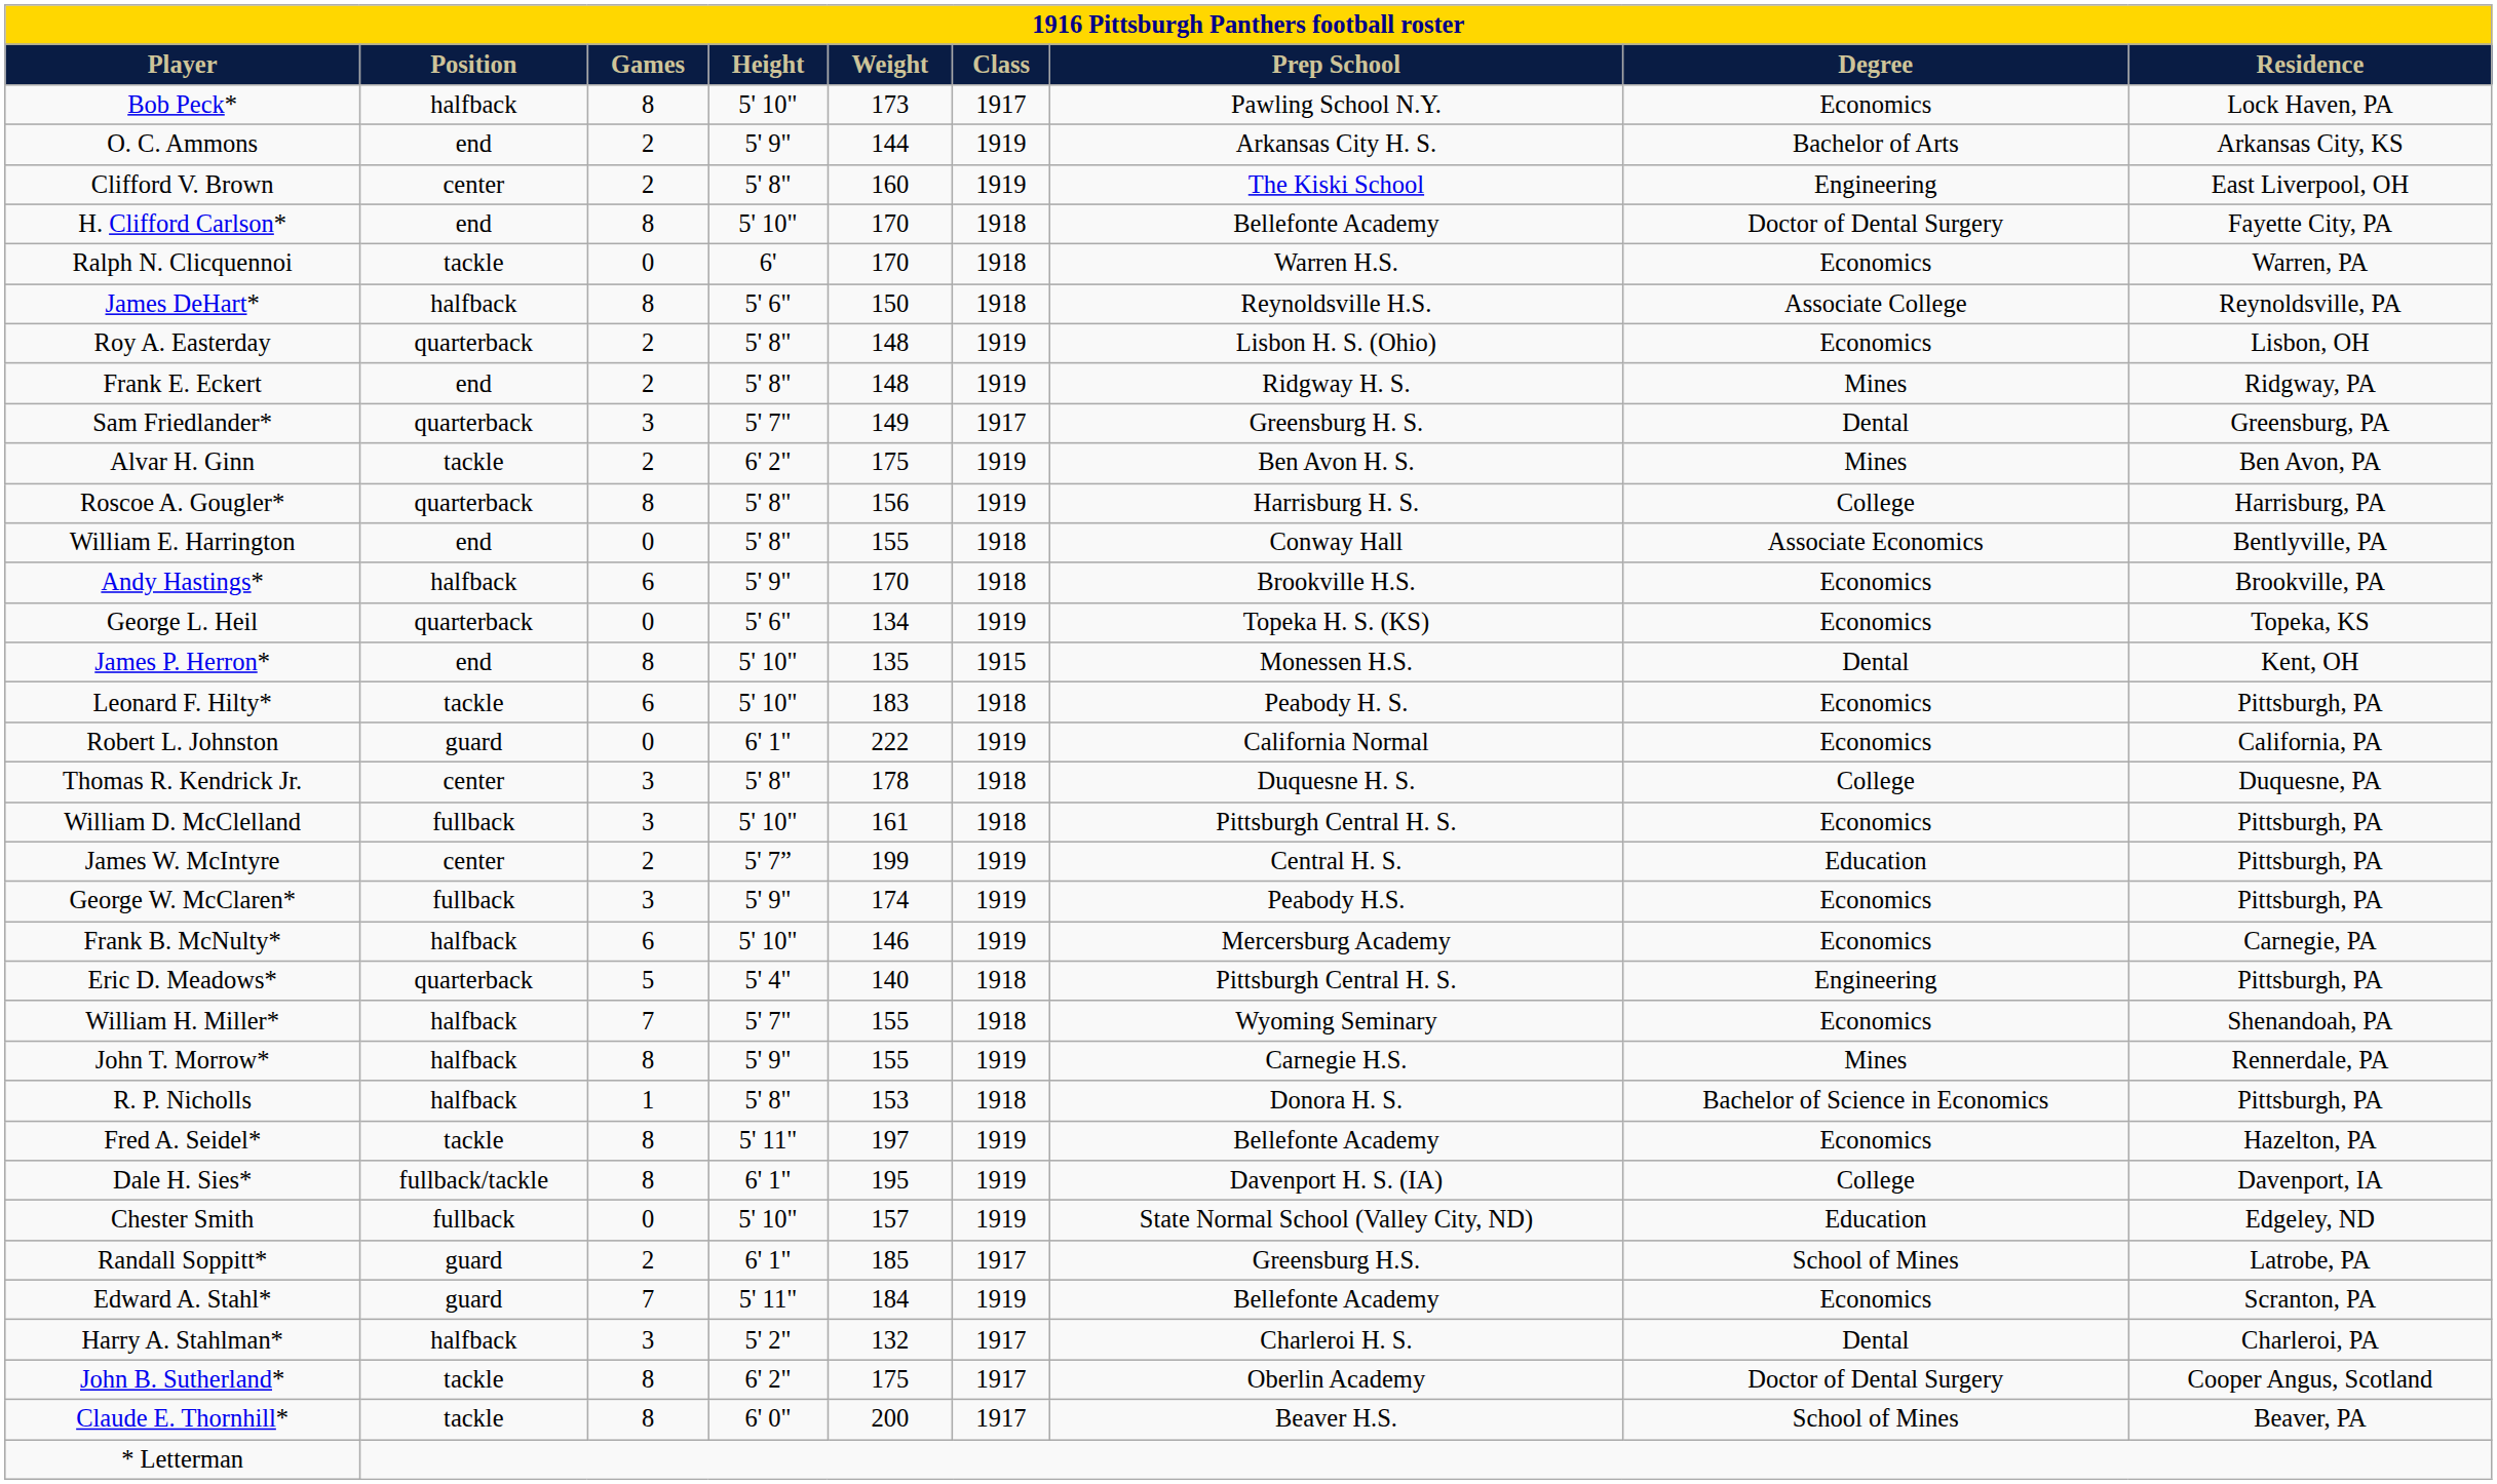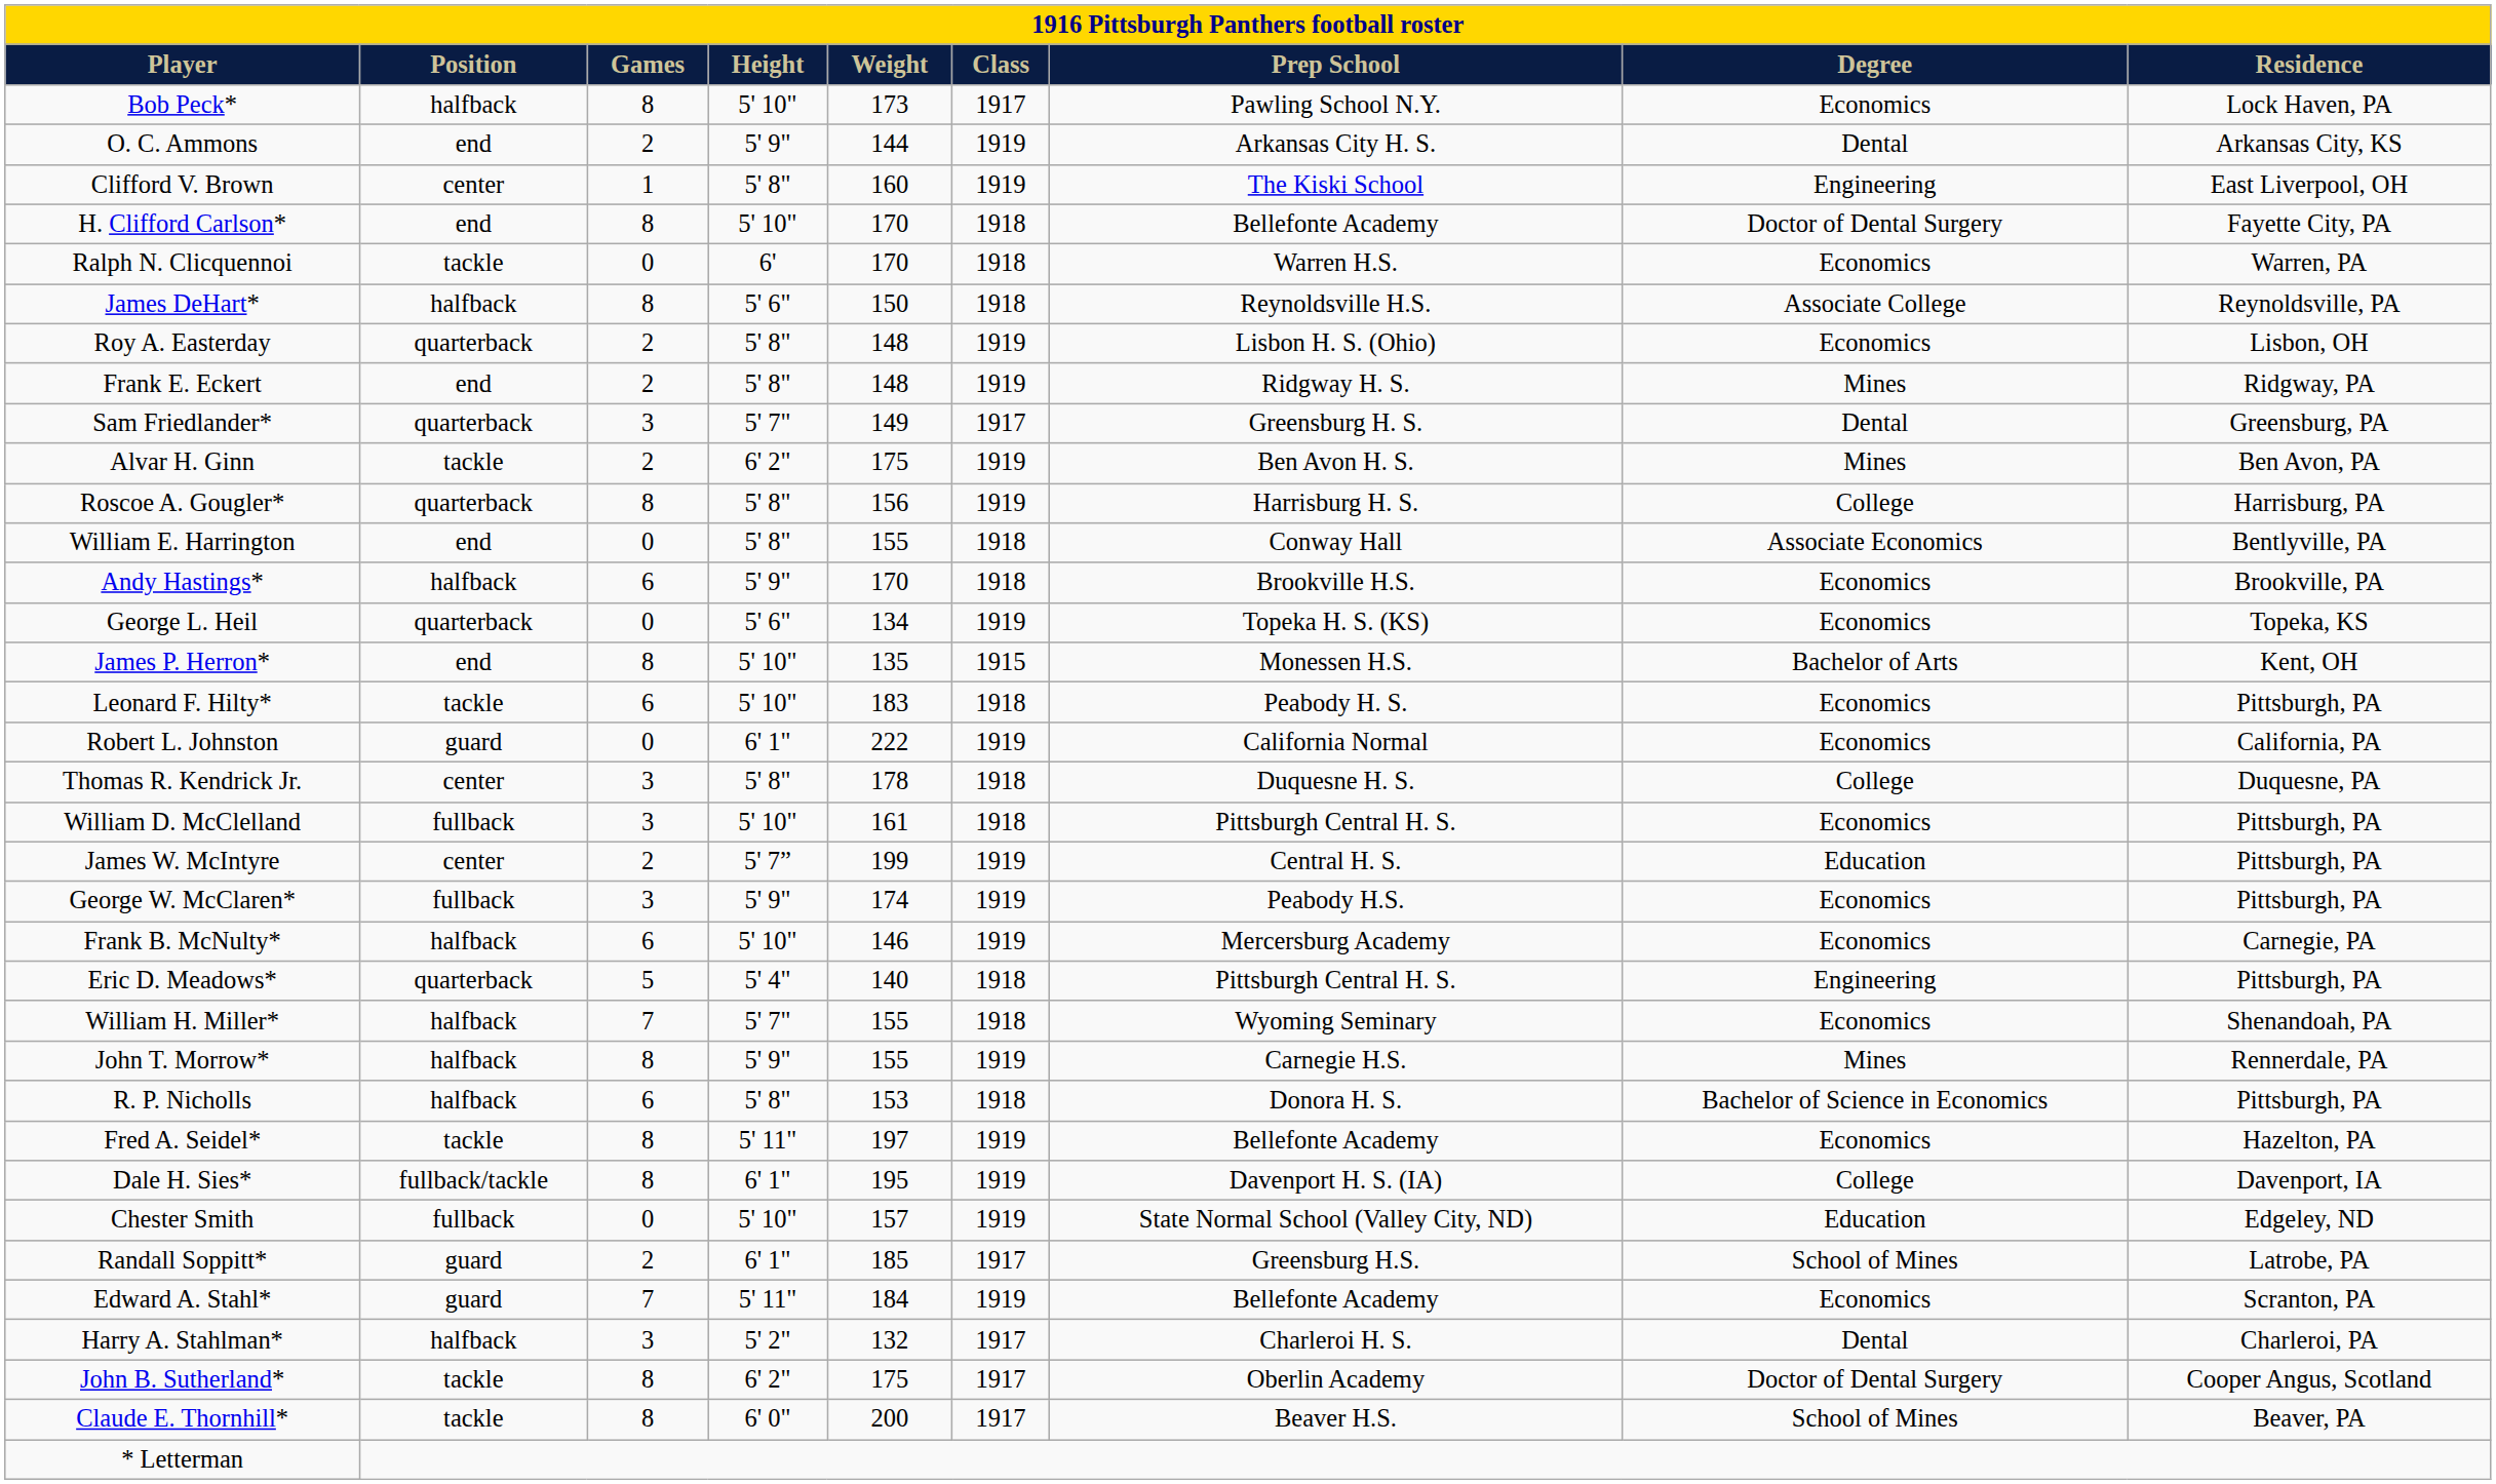 <table class="wikitable collapsible collapsed" style="margin: left; text-align:right; width:100%;">
 <tr>
 <th colspan="10" ; style="background:gold; color:darkblue; text-align: center;"><strong>1916 Pittsburgh Panthers football roster</strong></th>
 </tr>
 <tr align="center"  style="background:#091C44; color:#CEC499;">
 <td><strong>Player</strong></td>
 <td><strong>Position</strong></td>
 <td><strong>Games</strong></td>
 <td><strong>Height</strong></td>
 <td><strong>Weight</strong></td>
 <td><strong>Class</strong></td>
 <td><strong>Prep School</strong></td>
 <td><strong>Degree</strong></td>
 <td><strong>Residence</strong></td>
 </tr>
 <tr align="center" bgcolor="">
 <td><a href='#'>Bob Peck</a>*</td>
 <td>halfback</td>
 <td>8</td>
 <td>5' 10"</td>
 <td>173</td>
 <td>1917</td>
 <td>Pawling School N.Y.</td>
 <td>Economics</td>
 <td>Lock Haven, PA</td>
 </tr>
 <tr align="center" bgcolor="">
 <td>O. C. Ammons</td>
 <td>end</td>
 <td>2</td>
 <td>5' 9"</td>
 <td>144</td>
 <td>1919</td>
 <td>Arkansas City H. S.</td>
-<td>Bachelor of Arts</td>
+<td>Dental</td>
 <td>Arkansas City, KS</td>
 </tr>
 <tr align="center" bgcolor="">
 <td>Clifford V. Brown</td>
 <td>center</td>
-<td>2</td>
+<td>1</td>
 <td>5' 8"</td>
 <td>160</td>
 <td>1919</td>
 <td><a href='#'>The Kiski School</a></td>
 <td>Engineering</td>
 <td>East Liverpool, OH</td>
 </tr>
 <tr align="center" bgcolor="">
 <td>H. <a href='#'>Clifford Carlson</a>*</td>
 <td>end</td>
 <td>8</td>
 <td>5' 10"</td>
 <td>170</td>
 <td>1918</td>
 <td>Bellefonte Academy</td>
 <td>Doctor of Dental Surgery</td>
 <td>Fayette City, PA</td>
 </tr>
 <tr align="center" bgcolor="">
 <td>Ralph N. Clicquennoi</td>
 <td>tackle</td>
 <td>0</td>
 <td>6'</td>
 <td>170</td>
 <td>1918</td>
 <td>Warren H.S.</td>
 <td>Economics</td>
 <td>Warren, PA</td>
 </tr>
 <tr align="center" bgcolor="">
 <td><a href='#'>James DeHart</a>*</td>
 <td>halfback</td>
 <td>8</td>
 <td>5' 6"</td>
 <td>150</td>
 <td>1918</td>
 <td>Reynoldsville H.S.</td>
 <td>Associate College</td>
 <td>Reynoldsville, PA</td>
 </tr>
 <tr align="center" bgcolor="">
 <td>Roy A. Easterday</td>
 <td>quarterback</td>
 <td>2</td>
 <td>5' 8"</td>
 <td>148</td>
 <td>1919</td>
 <td>Lisbon H. S. (Ohio)</td>
 <td>Economics</td>
 <td>Lisbon, OH</td>
 </tr>
 <tr align="center" bgcolor="">
 <td>Frank E. Eckert</td>
 <td>end</td>
 <td>2</td>
 <td>5' 8"</td>
 <td>148</td>
 <td>1919</td>
 <td>Ridgway H. S.</td>
 <td>Mines</td>
 <td>Ridgway, PA</td>
 </tr>
 <tr align="center" bgcolor="">
 <td>Sam Friedlander*</td>
 <td>quarterback</td>
 <td>3</td>
 <td>5' 7"</td>
 <td>149</td>
 <td>1917</td>
 <td>Greensburg H. S.</td>
 <td>Dental</td>
 <td>Greensburg, PA</td>
 </tr>
 <tr align="center" bgcolor="">
 <td>Alvar H. Ginn</td>
 <td>tackle</td>
 <td>2</td>
 <td>6' 2"</td>
 <td>175</td>
 <td>1919</td>
 <td>Ben Avon H. S.</td>
 <td>Mines</td>
 <td>Ben Avon, PA</td>
 </tr>
 <tr align="center" bgcolor="">
 <td>Roscoe A. Gougler*</td>
 <td>quarterback</td>
 <td>8</td>
 <td>5' 8"</td>
 <td>156</td>
 <td>1919</td>
 <td>Harrisburg H. S.</td>
 <td>College</td>
 <td>Harrisburg, PA</td>
 </tr>
 <tr align="center" bgcolor="">
 <td>William E. Harrington</td>
 <td>end</td>
 <td>0</td>
 <td>5' 8"</td>
 <td>155</td>
 <td>1918</td>
 <td>Conway Hall</td>
 <td>Associate Economics</td>
 <td>Bentlyville, PA</td>
 </tr>
 <tr align="center" bgcolor="">
 <td><a href='#'>Andy Hastings</a>*</td>
 <td>halfback</td>
 <td>6</td>
 <td>5' 9"</td>
 <td>170</td>
 <td>1918</td>
 <td>Brookville H.S.</td>
 <td>Economics</td>
 <td>Brookville, PA</td>
 </tr>
 <tr align="center" bgcolor="">
 <td>George L. Heil</td>
 <td>quarterback</td>
 <td>0</td>
 <td>5' 6"</td>
 <td>134</td>
 <td>1919</td>
 <td>Topeka H. S. (KS)</td>
 <td>Economics</td>
 <td>Topeka, KS</td>
 </tr>
 <tr align="center" bgcolor="">
 <td><a href='#'>James P. Herron</a>*</td>
 <td>end</td>
 <td>8</td>
 <td>5' 10"</td>
 <td>135</td>
 <td>1915</td>
 <td>Monessen H.S.</td>
-<td>Dental</td>
+<td>Bachelor of Arts</td>
 <td>Kent, OH</td>
 </tr>
 <tr align="center" bgcolor="">
 <td>Leonard F. Hilty*</td>
 <td>tackle</td>
 <td>6</td>
 <td>5' 10"</td>
 <td>183</td>
 <td>1918</td>
 <td>Peabody H. S.</td>
 <td>Economics</td>
 <td>Pittsburgh, PA</td>
 </tr>
 <tr align="center" bgcolor="">
 <td>Robert L. Johnston</td>
 <td>guard</td>
 <td>0</td>
 <td>6' 1"</td>
 <td>222</td>
 <td>1919</td>
 <td>California Normal</td>
 <td>Economics</td>
 <td>California, PA</td>
 </tr>
 <tr align="center" bgcolor="">
 <td>Thomas R. Kendrick Jr.</td>
 <td>center</td>
 <td>3</td>
 <td>5' 8"</td>
 <td>178</td>
 <td>1918</td>
 <td>Duquesne H. S.</td>
 <td>College</td>
 <td>Duquesne, PA</td>
 </tr>
 <tr align="center" bgcolor="">
 <td>William D. McClelland</td>
 <td>fullback</td>
 <td>3</td>
 <td>5' 10"</td>
 <td>161</td>
 <td>1918</td>
 <td>Pittsburgh Central H. S.</td>
 <td>Economics</td>
 <td>Pittsburgh, PA</td>
 </tr>
 <tr align="center" bgcolor="">
 <td>James W. McIntyre</td>
 <td>center</td>
 <td>2</td>
 <td>5' 7”</td>
 <td>199</td>
 <td>1919</td>
 <td>Central H. S.</td>
 <td>Education</td>
 <td>Pittsburgh, PA</td>
 </tr>
 <tr align="center" bgcolor="">
 <td>George W. McClaren*</td>
 <td>fullback</td>
 <td>3</td>
 <td>5' 9"</td>
 <td>174</td>
 <td>1919</td>
 <td>Peabody H.S.</td>
 <td>Economics</td>
 <td>Pittsburgh, PA</td>
 </tr>
 <tr align="center" bgcolor="">
 <td>Frank B. McNulty*</td>
 <td>halfback</td>
 <td>6</td>
 <td>5' 10"</td>
 <td>146</td>
 <td>1919</td>
 <td>Mercersburg Academy</td>
 <td>Economics</td>
 <td>Carnegie, PA</td>
 </tr>
 <tr align="center" bgcolor="">
 <td>Eric D. Meadows*</td>
 <td>quarterback</td>
 <td>5</td>
 <td>5' 4"</td>
 <td>140</td>
 <td>1918</td>
 <td>Pittsburgh Central H. S.</td>
 <td>Engineering</td>
 <td>Pittsburgh, PA</td>
 </tr>
 <tr align="center" bgcolor="">
 <td>William H. Miller*</td>
 <td>halfback</td>
 <td>7</td>
 <td>5' 7"</td>
 <td>155</td>
 <td>1918</td>
 <td>Wyoming Seminary</td>
 <td>Economics</td>
 <td>Shenandoah, PA</td>
 </tr>
 <tr align="center" bgcolor="">
 <td>John T. Morrow*</td>
 <td>halfback</td>
 <td>8</td>
 <td>5' 9"</td>
 <td>155</td>
 <td>1919</td>
 <td>Carnegie H.S.</td>
 <td>Mines</td>
 <td>Rennerdale, PA</td>
 </tr>
 <tr align="center" bgcolor="">
 <td>R. P. Nicholls</td>
 <td>halfback</td>
-<td>1</td>
+<td>6</td>
 <td>5' 8"</td>
 <td>153</td>
 <td>1918</td>
 <td>Donora H. S.</td>
 <td>Bachelor of Science in Economics</td>
 <td>Pittsburgh, PA</td>
 </tr>
 <tr align="center" bgcolor="">
 <td>Fred A. Seidel*</td>
 <td>tackle</td>
 <td>8</td>
 <td>5' 11"</td>
 <td>197</td>
 <td>1919</td>
 <td>Bellefonte Academy</td>
 <td>Economics</td>
 <td>Hazelton, PA</td>
 </tr>
 <tr align="center" bgcolor="">
 <td>Dale H. Sies*</td>
 <td>fullback/tackle</td>
 <td>8</td>
 <td>6' 1"</td>
 <td>195</td>
 <td>1919</td>
 <td>Davenport H. S. (IA)</td>
 <td>College</td>
 <td>Davenport, IA</td>
 </tr>
 <tr align="center" bgcolor="">
 <td>Chester Smith</td>
 <td>fullback</td>
 <td>0</td>
 <td>5' 10"</td>
 <td>157</td>
 <td>1919</td>
 <td>State Normal School (Valley City, ND)</td>
 <td>Education</td>
 <td>Edgeley, ND</td>
 </tr>
 <tr align="center" bgcolor="">
 <td>Randall Soppitt*</td>
 <td>guard</td>
 <td>2</td>
 <td>6' 1"</td>
 <td>185</td>
 <td>1917</td>
 <td>Greensburg H.S.</td>
 <td>School of Mines</td>
 <td>Latrobe, PA</td>
 </tr>
 <tr align="center" bgcolor=>
 <td>Edward A. Stahl*</td>
 <td>guard</td>
 <td>7</td>
 <td>5' 11"</td>
 <td>184</td>
 <td>1919</td>
 <td>Bellefonte Academy</td>
 <td>Economics</td>
 <td>Scranton, PA</td>
 </tr>
 <tr align="center" bgcolor=>
 <td>Harry A. Stahlman*</td>
 <td>halfback</td>
 <td>3</td>
 <td>5' 2"</td>
 <td>132</td>
 <td>1917</td>
 <td>Charleroi H. S.</td>
 <td>Dental</td>
 <td>Charleroi, PA</td>
 </tr>
 <tr align="center" bgcolor=>
 <td><a href='#'>John B. Sutherland</a>*</td>
 <td>tackle</td>
 <td>8</td>
 <td>6' 2"</td>
 <td>175</td>
 <td>1917</td>
 <td>Oberlin Academy</td>
 <td>Doctor of Dental Surgery</td>
 <td>Cooper Angus, Scotland</td>
 </tr>
 <tr align="center" bgcolor="">
 <td><a href='#'>Claude E. Thornhill</a>*</td>
 <td>tackle</td>
 <td>8</td>
 <td>6' 0"</td>
 <td>200</td>
 <td>1917</td>
 <td>Beaver H.S.</td>
 <td>School of Mines</td>
 <td>Beaver, PA</td>
 </tr>
 <tr align="center" bgcolor="">
 <td>* Letterman</td>
 </tr>
 <tr align="center" bgcolor=>
 </tr>
 </table>
